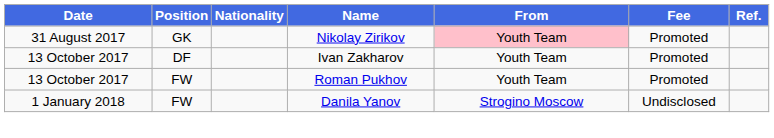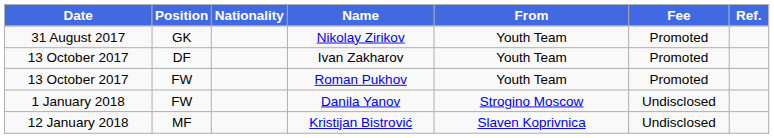 <table class="wikitable"  style="text-align:center; font-size:90%; ">
 <tr>
 <th style="background:#4169E1; color:white; width:150px;">Date</th>
 <th style="background:#4169E1; color:white; width:55px;">Position</th>
 <th style="background:#4169E1; color:white; width:505x;">Nationality</th>
 <th style="background:#4169E1; color:white; width:150px;">Name</th>
 <th style="background:#4169E1; color:white; width:200px;">From</th>
 <th style="background:#4169E1; color:white; width:100px;">Fee</th>
 <th style="background:#4169E1; color:white; width:35px;">Ref.</th>
 </tr>
 <tr>
 <td>31 August 2017</td>
 <td>GK</td>
 <td></td>
 <td><a href='#'>Nikolay Zirikov</a></td>
-<td style="background: pink;">Youth Team</td>
+<td>Youth Team</td>
 <td>Promoted</td>
 <td></td>
 </tr>
 <tr>
 <td>13 October 2017</td>
 <td>DF</td>
 <td></td>
 <td>Ivan Zakharov</td>
 <td>Youth Team</td>
 <td>Promoted</td>
 <td></td>
 </tr>
 <tr>
 <td>13 October 2017</td>
 <td>FW</td>
 <td></td>
 <td><a href='#'>Roman Pukhov</a></td>
 <td>Youth Team</td>
 <td>Promoted</td>
 <td></td>
 </tr>
 <tr>
 <td>1 January 2018</td>
 <td>FW</td>
 <td></td>
 <td><a href='#'>Danila Yanov</a></td>
 <td><a href='#'>Strogino Moscow</a></td>
 <td>Undisclosed</td>
 <td></td>
 </tr>
+<tr>
+<td>12 January 2018</td>
+<td>MF</td>
+<td></td>
+<td><a href='#'>Kristijan Bistrović</a></td>
+<td><a href='#'>Slaven Koprivnica</a></td>
+<td>Undisclosed</td>
+<td></td>
+</tr>
 </table>
